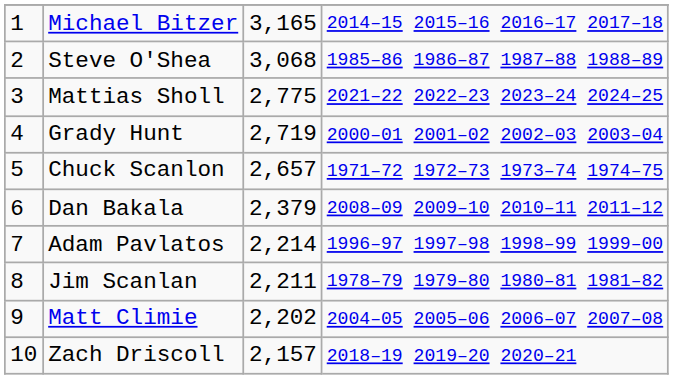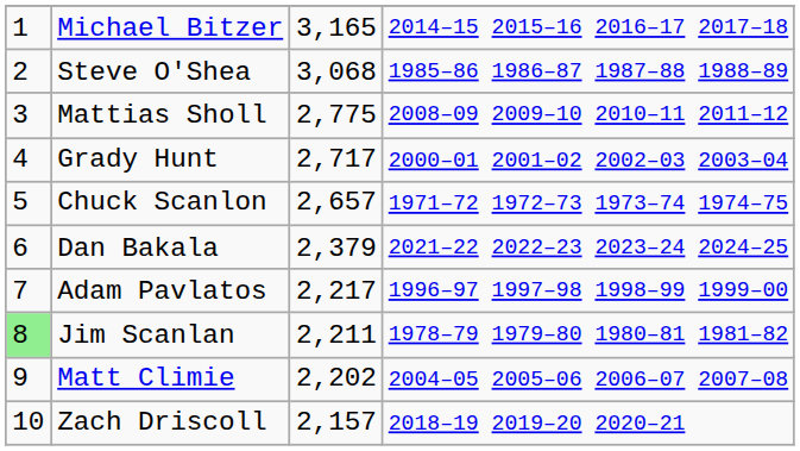 <table class="wikitable">
 <tr>
 </tr>
 <tr>
 <td>1</td>
 <td><a href='#'>Michael Bitzer</a></td>
 <td>3,165</td>
 <td style="font-size:80%;"><a href='#'>2014–15</a> <a href='#'>2015–16</a> <a href='#'>2016–17</a> <a href='#'>2017–18</a></td>
 </tr>
 <tr>
 <td>2</td>
 <td>Steve O'Shea</td>
 <td>3,068</td>
 <td style="font-size:80%;"><a href='#'>1985–86</a> <a href='#'>1986–87</a> <a href='#'>1987–88</a> <a href='#'>1988–89</a></td>
 </tr>
 <tr>
 <td>3</td>
 <td>Mattias Sholl</td>
 <td>2,775</td>
-<td style="font-size:80%;"><a href='#'>2021–22</a> <a href='#'>2022–23</a> <a href='#'>2023–24</a> <a href='#'>2024–25</a></td>
+<td style="font-size:80%;"><a href='#'>2008–09</a> <a href='#'>2009–10</a> <a href='#'>2010–11</a> <a href='#'>2011–12</a></td>
 </tr>
 <tr>
 <td>4</td>
 <td>Grady Hunt</td>
-<td>2,719</td>
+<td>2,717</td>
 <td style="font-size:80%;"><a href='#'>2000–01</a> <a href='#'>2001–02</a> <a href='#'>2002–03</a> <a href='#'>2003–04</a></td>
 </tr>
 <tr>
 <td>5</td>
 <td>Chuck Scanlon</td>
 <td>2,657</td>
 <td style="font-size:80%;"><a href='#'>1971–72</a> <a href='#'>1972–73</a> <a href='#'>1973–74</a> <a href='#'>1974–75</a></td>
 </tr>
 <tr>
 <td>6</td>
 <td>Dan Bakala</td>
 <td>2,379</td>
-<td style="font-size:80%;"><a href='#'>2008–09</a> <a href='#'>2009–10</a> <a href='#'>2010–11</a> <a href='#'>2011–12</a></td>
+<td style="font-size:80%;"><a href='#'>2021–22</a> <a href='#'>2022–23</a> <a href='#'>2023–24</a> <a href='#'>2024–25</a></td>
 </tr>
 <tr>
 <td>7</td>
 <td>Adam Pavlatos</td>
-<td>2,214</td>
+<td>2,217</td>
 <td style="font-size:80%;"><a href='#'>1996–97</a> <a href='#'>1997–98</a> <a href='#'>1998–99</a> <a href='#'>1999–00</a></td>
 </tr>
 <tr>
-<td>8</td>
+<td style="background: lightgreen;">8</td>
 <td>Jim Scanlan</td>
 <td>2,211</td>
 <td style="font-size:80%;"><a href='#'>1978–79</a> <a href='#'>1979–80</a> <a href='#'>1980–81</a> <a href='#'>1981–82</a></td>
 </tr>
 <tr>
 <td>9</td>
 <td><a href='#'>Matt Climie</a></td>
 <td>2,202</td>
 <td style="font-size:80%;"><a href='#'>2004–05</a> <a href='#'>2005–06</a> <a href='#'>2006–07</a> <a href='#'>2007–08</a></td>
 </tr>
 <tr>
 <td>10</td>
 <td>Zach Driscoll</td>
 <td>2,157</td>
 <td style="font-size:80%;"><a href='#'>2018–19</a> <a href='#'>2019–20</a> <a href='#'>2020–21</a></td>
 </tr>
 </table>
